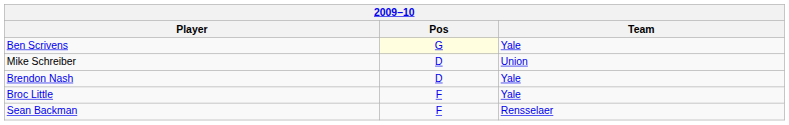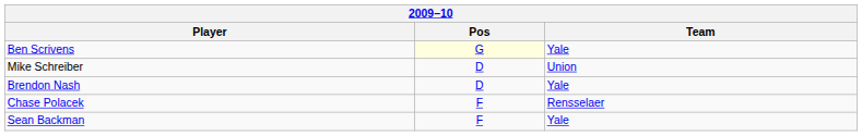 <table class="wikitable" width=95%>
 <tr>
 <th colspan=3><a href='#'>2009–10</a></th>
 </tr>
 <tr>
 <th>Player</th>
 <th>Pos</th>
 <th>Team</th>
 </tr>
 <tr>
 <td><a href='#'>Ben Scrivens</a></td>
 <td align=center style="background: lightyellow;"><a href='#'>G</a></td>
 <td><a href='#'>Yale</a></td>
 </tr>
 <tr>
 <td>Mike Schreiber</td>
 <td align=center><a href='#'>D</a></td>
 <td><a href='#'>Union</a></td>
 </tr>
 <tr>
 <td><a href='#'>Brendon Nash</a></td>
 <td align=center><a href='#'>D</a></td>
 <td><a href='#'>Yale</a></td>
 </tr>
 <tr>
-<td><a href='#'>Broc Little</a></td>
+<td><a href='#'>Chase Polacek</a></td>
 <td align=center><a href='#'>F</a></td>
-<td><a href='#'>Yale</a></td>
+<td><a href='#'>Rensselaer</a></td>
 </tr>
 <tr>
 <td><a href='#'>Sean Backman</a></td>
 <td align=center><a href='#'>F</a></td>
-<td><a href='#'>Rensselaer</a></td>
+<td><a href='#'>Yale</a></td>
 </tr>
 </table>
